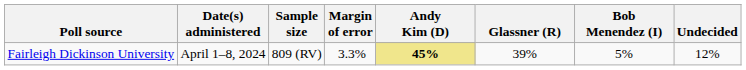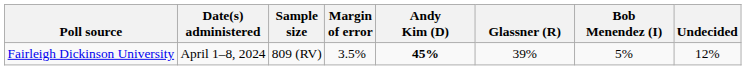 <table class="wikitable" style="font-size:90%;text-align:center;">
 <tr style="vertical-align:bottom">
 <th>Poll source</th>
 <th>Date(s)<br>administered</th>
 <th>Sample<br>size</th>
 <th>Margin<br>of error</th>
 <th style="width:100px;">Andy<br>Kim (D)</th>
 <th style="width:100px;"><br>Glassner (R)</th>
 <th style="width:100px;">Bob<br>Menendez (I)</th>
 <th>Undecided</th>
 </tr>
 <tr>
 <td style="text-align:left;"><a href='#'>Fairleigh Dickinson University</a></td>
 <td>April 1–8, 2024</td>
 <td>809 (RV)</td>
-<td> 3.3%</td>
-<td style="background: khaki;"><strong>45%</strong></td>
+<td> 3.5%</td>
+<td><strong>45%</strong></td>
 <td>39%</td>
 <td>5%</td>
 <td>12%</td>
 </tr>
 </table>
